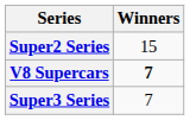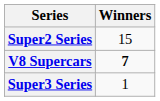 <table class="sortable wikitable plainrowheaders" style="text-align:center">
 <tr>
 <th scope=col>Series</th>
 <th scope=col data-sort-type=number>Winners</th>
 </tr>
 <tr>
 <th scope=row><a href='#'>Super2 Series</a></th>
 <td>15</td>
 </tr>
 <tr>
 <th scope=row><a href='#'>V8 Supercars</a></th>
 <td><strong>7</strong></td>
 </tr>
 <tr>
 <th scope=row><a href='#'>Super3 Series</a></th>
-<td>7</td>
+<td>1</td>
 </tr>
 </table>
